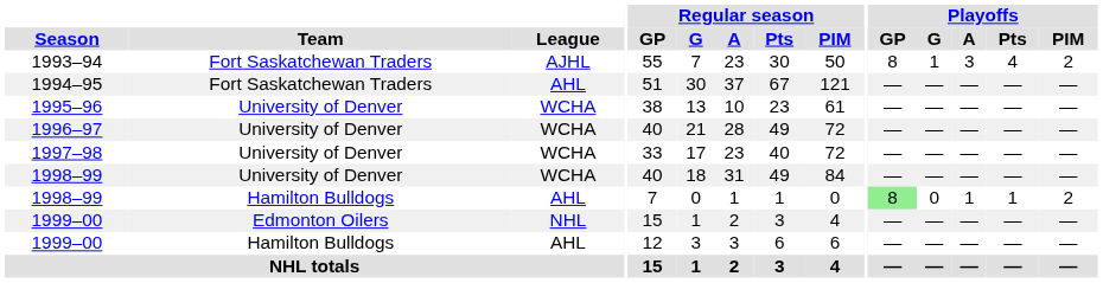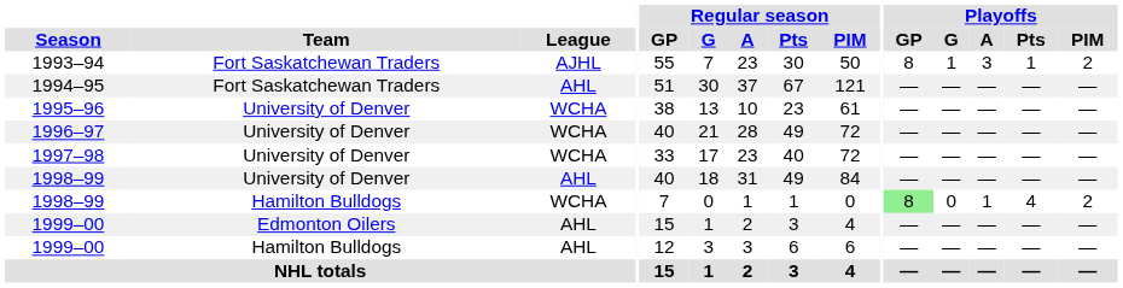 <table border="0" cellpadding="1" cellspacing="0" style="text-align:center; width:60em">
 <tr bgcolor="#e0e0e0">
 <th colspan="3" bgcolor="#ffffff"></th>
 <th rowspan="100" bgcolor="#ffffff"></th>
 <th colspan="5"><a href='#'>Regular season</a></th>
 <th rowspan="100" bgcolor="#ffffff"></th>
 <th colspan="5"><a href='#'>Playoffs</a></th>
 </tr>
 <tr bgcolor="#e0e0e0">
 <th><a href='#'>Season</a></th>
 <th>Team</th>
 <th>League</th>
 <th>GP</th>
 <th><a href='#'>G</a></th>
 <th><a href='#'>A</a></th>
 <th><a href='#'>Pts</a></th>
 <th><a href='#'>PIM</a></th>
 <th>GP</th>
 <th>G</th>
 <th>A</th>
 <th>Pts</th>
 <th>PIM</th>
 </tr>
 <tr>
 <td>1993–94</td>
 <td><a href='#'>Fort Saskatchewan Traders</a></td>
 <td><a href='#'>AJHL</a></td>
 <td>55</td>
 <td>7</td>
 <td>23</td>
 <td>30</td>
 <td>50</td>
 <td>8</td>
 <td>1</td>
 <td>3</td>
-<td>4</td>
+<td>1</td>
 <td>2</td>
 </tr>
 <tr bgcolor="#f0f0f0">
 <td>1994–95</td>
 <td>Fort Saskatchewan Traders</td>
 <td><a href='#'>AHL</a></td>
 <td>51</td>
 <td>30</td>
 <td>37</td>
 <td>67</td>
 <td>121</td>
 <td>—</td>
 <td>—</td>
 <td>—</td>
 <td>—</td>
 <td>—</td>
 </tr>
 <tr>
 <td><a href='#'>1995–96</a></td>
 <td><a href='#'>University of Denver</a></td>
 <td><a href='#'>WCHA</a></td>
 <td>38</td>
 <td>13</td>
 <td>10</td>
 <td>23</td>
 <td>61</td>
 <td>—</td>
 <td>—</td>
 <td>—</td>
 <td>—</td>
 <td>—</td>
 </tr>
 <tr bgcolor="#f0f0f0">
 <td><a href='#'>1996–97</a></td>
 <td>University of Denver</td>
 <td>WCHA</td>
 <td>40</td>
 <td>21</td>
 <td>28</td>
 <td>49</td>
 <td>72</td>
 <td>—</td>
 <td>—</td>
 <td>—</td>
 <td>—</td>
 <td>—</td>
 </tr>
 <tr>
 <td><a href='#'>1997–98</a></td>
 <td>University of Denver</td>
 <td>WCHA</td>
 <td>33</td>
 <td>17</td>
 <td>23</td>
 <td>40</td>
 <td>72</td>
 <td>—</td>
 <td>—</td>
 <td>—</td>
 <td>—</td>
 <td>—</td>
 </tr>
 <tr bgcolor="#f0f0f0">
 <td><a href='#'>1998–99</a></td>
 <td>University of Denver</td>
-<td>WCHA</td>
+<td><a href='#'>AHL</a></td>
 <td>40</td>
 <td>18</td>
 <td>31</td>
 <td>49</td>
 <td>84</td>
 <td>—</td>
 <td>—</td>
 <td>—</td>
 <td>—</td>
 <td>—</td>
 </tr>
 <tr>
 <td><a href='#'>1998–99</a></td>
 <td><a href='#'>Hamilton Bulldogs</a></td>
-<td><a href='#'>AHL</a></td>
+<td>WCHA</td>
 <td>7</td>
 <td>0</td>
 <td>1</td>
 <td>1</td>
 <td>0</td>
 <td style="background: lightgreen;">8</td>
 <td>0</td>
 <td>1</td>
-<td>1</td>
+<td>4</td>
 <td>2</td>
 </tr>
 <tr bgcolor="#f0f0f0">
 <td><a href='#'>1999–00</a></td>
 <td><a href='#'>Edmonton Oilers</a></td>
-<td><a href='#'>NHL</a></td>
+<td>AHL</td>
 <td>15</td>
 <td>1</td>
 <td>2</td>
 <td>3</td>
 <td>4</td>
 <td>—</td>
 <td>—</td>
 <td>—</td>
 <td>—</td>
 <td>—</td>
 </tr>
 <tr>
 <td><a href='#'>1999–00</a></td>
 <td>Hamilton Bulldogs</td>
 <td>AHL</td>
 <td>12</td>
 <td>3</td>
 <td>3</td>
 <td>6</td>
 <td>6</td>
 <td>—</td>
 <td>—</td>
 <td>—</td>
 <td>—</td>
 <td>—</td>
 </tr>
 <tr bgcolor="#e0e0e0">
 <th colspan="3">NHL totals</th>
 <th>15</th>
 <th>1</th>
 <th>2</th>
 <th>3</th>
 <th>4</th>
 <th>—</th>
 <th>—</th>
 <th>—</th>
 <th>—</th>
 <th>—</th>
 </tr>
 </table>
